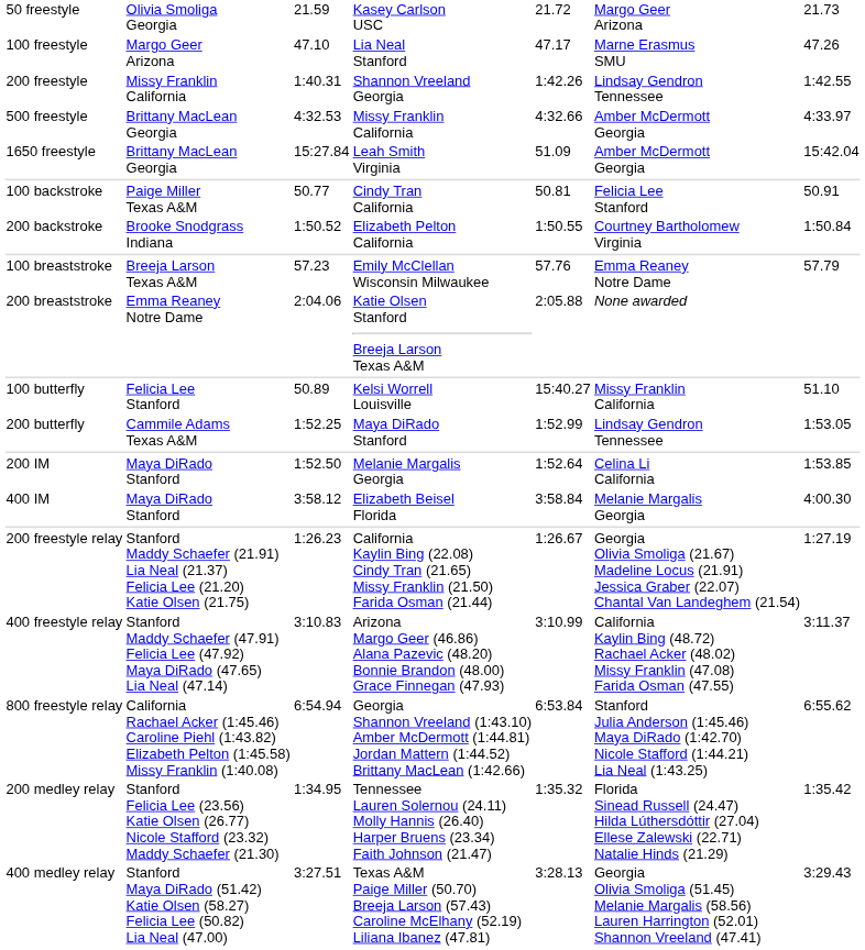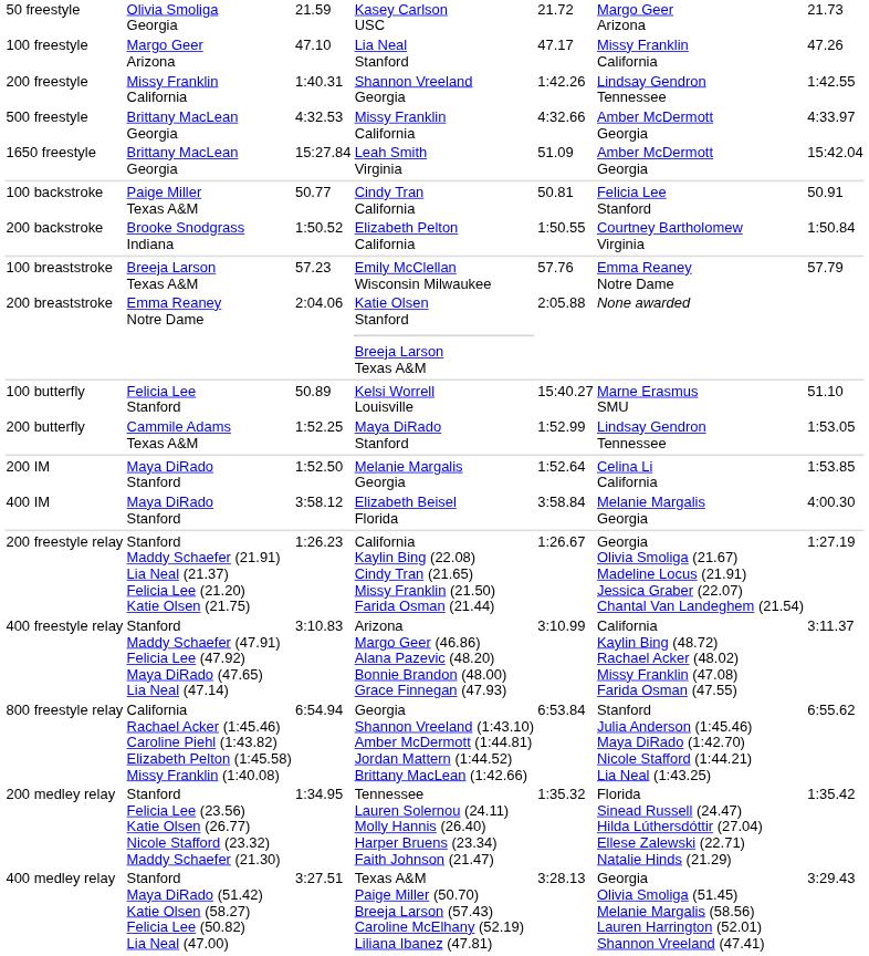 <table>
 <tr valign="top">
 <td>50 freestyle</td>
 <td><a href='#'>Olivia Smoliga</a> <br>Georgia</td>
 <td>21.59</td>
 <td><a href='#'>Kasey Carlson</a><br> USC</td>
 <td>21.72</td>
 <td><a href='#'>Margo Geer</a> <br>Arizona</td>
 <td>21.73</td>
 </tr>
 <tr valign="top">
 <td>100 freestyle</td>
 <td><a href='#'>Margo Geer</a> <br>Arizona</td>
 <td>47.10</td>
 <td><a href='#'>Lia Neal</a> <br>Stanford</td>
 <td>47.17</td>
-<td><a href='#'>Marne Erasmus</a><br> SMU</td>
+<td><a href='#'>Missy Franklin</a><br> California</td>
 <td>47.26</td>
 </tr>
 <tr valign="top">
 <td>200 freestyle</td>
 <td><a href='#'>Missy Franklin</a><br> California</td>
 <td>1:40.31</td>
 <td><a href='#'>Shannon Vreeland</a><br> Georgia</td>
 <td>1:42.26</td>
 <td><a href='#'>Lindsay Gendron</a><br> Tennessee</td>
 <td>1:42.55</td>
 </tr>
 <tr valign="top">
 <td>500 freestyle</td>
 <td><a href='#'>Brittany MacLean</a><br> Georgia</td>
 <td>4:32.53</td>
 <td><a href='#'>Missy Franklin</a><br> California</td>
 <td>4:32.66</td>
 <td><a href='#'>Amber McDermott</a> <br> Georgia</td>
 <td>4:33.97</td>
 </tr>
 <tr valign="top">
 <td>1650 freestyle</td>
 <td><a href='#'>Brittany MacLean</a><br> Georgia</td>
 <td>15:27.84</td>
 <td><a href='#'>Leah Smith</a><br> Virginia</td>
 <td>51.09</td>
 <td><a href='#'>Amber McDermott</a> <br> Georgia</td>
 <td>15:42.04</td>
 </tr>
 <tr bgcolor=#DDDDDD>
 <td colspan=10></td>
 </tr>
 <tr valign="top">
 <td>100 backstroke</td>
 <td><a href='#'>Paige Miller</a><br> Texas A&M</td>
 <td>50.77</td>
 <td><a href='#'>Cindy Tran</a><br> California</td>
 <td>50.81</td>
 <td><a href='#'>Felicia Lee</a><br> Stanford</td>
 <td>50.91</td>
 </tr>
 <tr valign="top">
 <td>200 backstroke</td>
 <td><a href='#'>Brooke Snodgrass</a><br> Indiana</td>
 <td>1:50.52</td>
 <td><a href='#'>Elizabeth Pelton</a><br> California</td>
 <td>1:50.55</td>
 <td><a href='#'>Courtney Bartholomew</a><br> Virginia</td>
 <td>1:50.84</td>
 </tr>
 <tr bgcolor=#DDDDDD>
 <td colspan=10></td>
 </tr>
 <tr valign="top">
 <td>100 breaststroke</td>
 <td><a href='#'>Breeja Larson</a><br> Texas A&M</td>
 <td>57.23</td>
 <td><a href='#'>Emily McClellan</a><br> Wisconsin Milwaukee</td>
 <td>57.76</td>
 <td><a href='#'>Emma Reaney</a><br> Notre Dame</td>
 <td>57.79</td>
 </tr>
 <tr valign="top">
 <td>200 breaststroke</td>
 <td><a href='#'>Emma Reaney</a><br> Notre Dame</td>
 <td>2:04.06</td>
 <td><a href='#'>Katie Olsen</a><br> Stanford <hr> <a href='#'>Breeja Larson</a><br> Texas A&M</td>
 <td>2:05.88</td>
 <td colspan=2><em>None awarded</em></td>
 </tr>
 <tr bgcolor=#DDDDDD>
 <td colspan=10></td>
 </tr>
 <tr valign="top">
 <td>100 butterfly</td>
 <td><a href='#'>Felicia Lee</a><br> Stanford</td>
 <td>50.89</td>
 <td><a href='#'>Kelsi Worrell</a><br> Louisville</td>
 <td>15:40.27</td>
-<td><a href='#'>Missy Franklin</a><br> California</td>
+<td><a href='#'>Marne Erasmus</a><br> SMU</td>
 <td>51.10</td>
 </tr>
 <tr valign="top">
 <td>200 butterfly</td>
 <td><a href='#'>Cammile Adams</a><br> Texas A&M</td>
 <td>1:52.25</td>
 <td><a href='#'>Maya DiRado</a><br> Stanford</td>
 <td>1:52.99</td>
 <td><a href='#'>Lindsay Gendron</a><br> Tennessee</td>
 <td>1:53.05</td>
 </tr>
 <tr bgcolor=#DDDDDD>
 <td colspan=10></td>
 </tr>
 <tr valign="top">
 <td>200 IM</td>
 <td><a href='#'>Maya DiRado</a> <br>Stanford</td>
 <td>1:52.50</td>
 <td><a href='#'>Melanie Margalis</a><br> Georgia</td>
 <td>1:52.64</td>
 <td><a href='#'>Celina Li</a><br> California</td>
 <td>1:53.85</td>
 </tr>
 <tr valign="top">
 <td>400 IM</td>
 <td><a href='#'>Maya DiRado</a> <br>Stanford</td>
 <td>3:58.12</td>
 <td><a href='#'>Elizabeth Beisel</a> <br> Florida</td>
 <td>3:58.84</td>
 <td><a href='#'>Melanie Margalis</a><br> Georgia</td>
 <td>4:00.30</td>
 </tr>
 <tr bgcolor=#DDDDDD>
 <td colspan=10></td>
 </tr>
 <tr valign="top">
 <td>200 freestyle relay</td>
 <td>Stanford<br><a href='#'>Maddy Schaefer</a> (21.91)<br><a href='#'>Lia Neal</a> (21.37)<br><a href='#'>Felicia Lee</a> (21.20)<br><a href='#'>Katie Olsen</a> (21.75)</td>
 <td>1:26.23</td>
 <td>California<br><a href='#'>Kaylin Bing</a> (22.08)<br><a href='#'>Cindy Tran</a> (21.65)<br><a href='#'>Missy Franklin</a> (21.50)<br><a href='#'>Farida Osman</a> (21.44)</td>
 <td>1:26.67</td>
 <td>Georgia<br><a href='#'>Olivia Smoliga</a> (21.67)<br><a href='#'>Madeline Locus</a> (21.91)<br><a href='#'>Jessica Graber</a> (22.07)<br><a href='#'>Chantal Van Landeghem</a> (21.54)</td>
 <td>1:27.19</td>
 </tr>
 <tr valign="top">
 <td>400 freestyle relay</td>
 <td>Stanford<br><a href='#'>Maddy Schaefer</a> (47.91)<br><a href='#'>Felicia Lee</a> (47.92)<br><a href='#'>Maya DiRado</a> (47.65)<br><a href='#'>Lia Neal</a> (47.14)</td>
 <td>3:10.83</td>
 <td>Arizona<br><a href='#'>Margo Geer</a> (46.86)<br><a href='#'>Alana Pazevic</a> (48.20)<br><a href='#'>Bonnie Brandon</a> (48.00)<br><a href='#'>Grace Finnegan</a> (47.93)</td>
 <td>3:10.99</td>
 <td>California<br><a href='#'>Kaylin Bing</a> (48.72)<br><a href='#'>Rachael Acker</a> (48.02)<br><a href='#'>Missy Franklin</a> (47.08)<br><a href='#'>Farida Osman</a> (47.55)</td>
 <td>3:11.37</td>
 </tr>
 <tr valign="top">
 <td>800 freestyle relay</td>
 <td>California <br><a href='#'>Rachael Acker</a> (1:45.46)<br><a href='#'>Caroline Piehl</a> (1:43.82)<br><a href='#'>Elizabeth Pelton</a> (1:45.58)<br><a href='#'>Missy Franklin</a> (1:40.08)</td>
 <td>6:54.94</td>
 <td>Georgia<br><a href='#'>Shannon Vreeland</a> (1:43.10)<br><a href='#'>Amber McDermott</a> (1:44.81)<br><a href='#'>Jordan Mattern</a> (1:44.52)<br><a href='#'>Brittany MacLean</a> (1:42.66)</td>
 <td>6:53.84</td>
 <td>Stanford<br><a href='#'>Julia Anderson</a> (1:45.46)<br><a href='#'>Maya DiRado</a> (1:42.70)<br><a href='#'>Nicole Stafford</a> (1:44.21)<br><a href='#'>Lia Neal</a> (1:43.25)</td>
 <td>6:55.62</td>
 </tr>
 <tr valign="top">
 <td>200 medley relay</td>
 <td>Stanford<br><a href='#'>Felicia Lee</a> (23.56)<br><a href='#'>Katie Olsen</a> (26.77)<br><a href='#'>Nicole Stafford</a> (23.32)<br><a href='#'>Maddy Schaefer</a> (21.30)</td>
 <td>1:34.95</td>
 <td>Tennessee<br><a href='#'>Lauren Solernou</a> (24.11)<br><a href='#'>Molly Hannis</a> (26.40)<br><a href='#'>Harper Bruens</a> (23.34)<br><a href='#'>Faith Johnson</a> (21.47)</td>
 <td>1:35.32</td>
 <td>Florida<br><a href='#'>Sinead Russell</a> (24.47)<br><a href='#'>Hilda Lúthersdóttir</a> (27.04)<br><a href='#'>Ellese Zalewski</a> (22.71)<br><a href='#'>Natalie Hinds</a> (21.29)</td>
 <td>1:35.42</td>
 </tr>
 <tr valign="top">
 <td>400 medley relay</td>
 <td>Stanford<br><a href='#'>Maya DiRado</a> (51.42)<br><a href='#'>Katie Olsen</a> (58.27)<br><a href='#'>Felicia Lee</a> (50.82)<br><a href='#'>Lia Neal</a> (47.00)</td>
 <td>3:27.51</td>
 <td>Texas A&M<br><a href='#'>Paige Miller</a> (50.70)<br><a href='#'>Breeja Larson</a> (57.43)<br><a href='#'>Caroline McElhany</a> (52.19)<br><a href='#'>Liliana Ibanez</a> (47.81)</td>
 <td>3:28.13</td>
 <td>Georgia<br><a href='#'>Olivia Smoliga</a> (51.45)<br><a href='#'>Melanie Margalis</a> (58.56)<br><a href='#'>Lauren Harrington</a> (52.01)<br><a href='#'>Shannon Vreeland</a> (47.41)</td>
 <td>3:29.43</td>
 </tr>
 </table>
